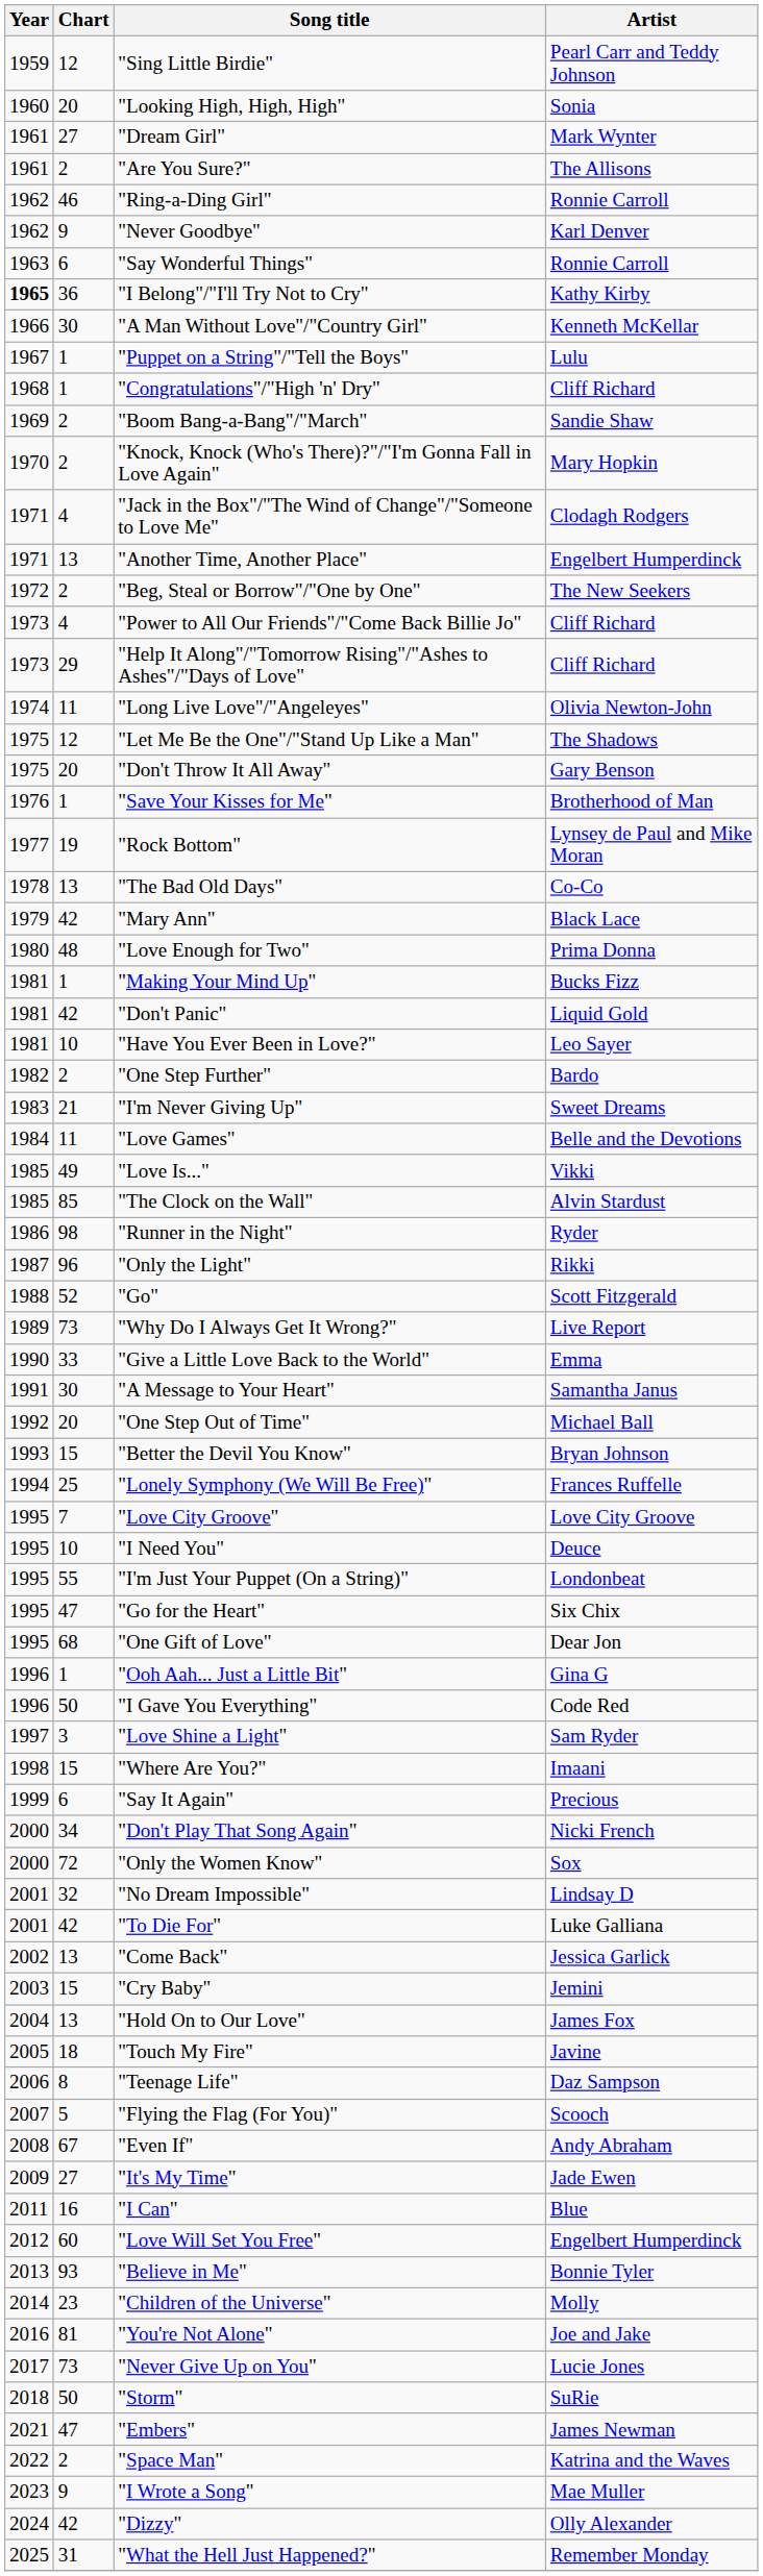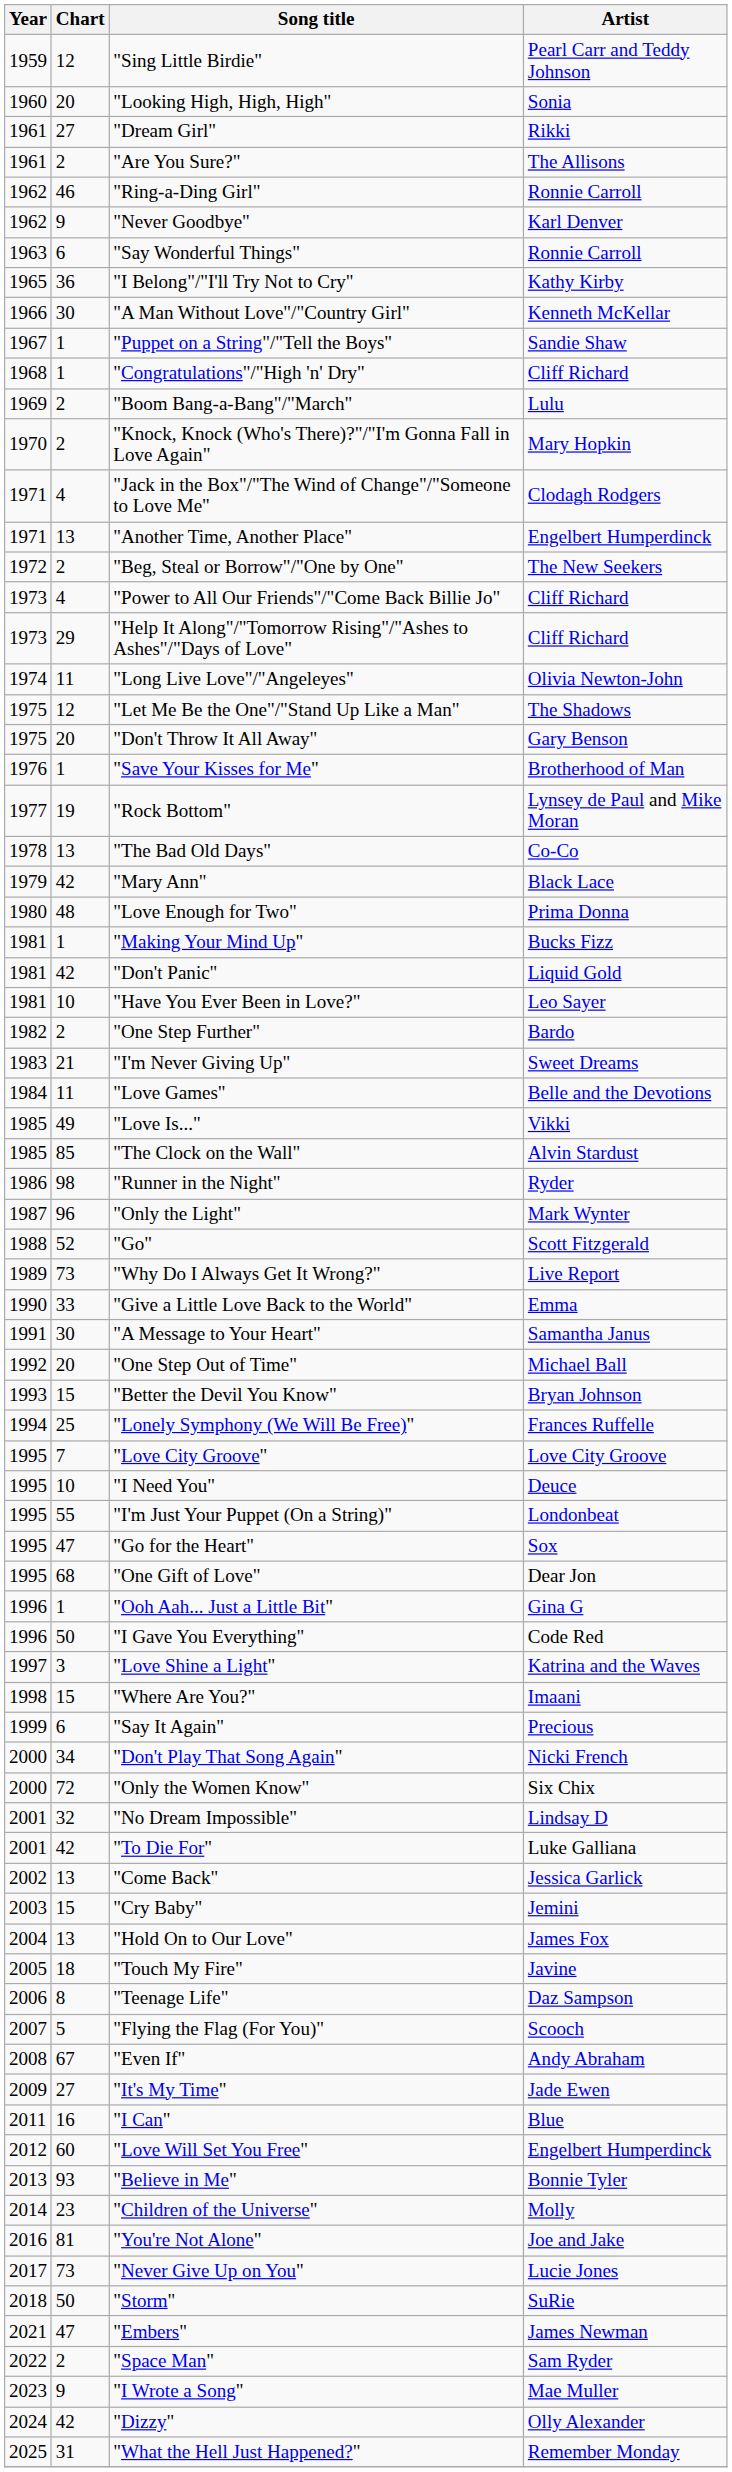 <table class="sortable wikitable">
 <tr>
 <th>Year</th>
 <th>Chart</th>
 <th class="unsortable">Song title</th>
 <th class="unsortable">Artist</th>
 </tr>
 <tr>
 <td>1959</td>
 <td>12</td>
 <td>"Sing Little Birdie"</td>
 <td><a href='#'>Pearl Carr and Teddy Johnson</a></td>
 </tr>
 <tr>
 <td>1960</td>
 <td>20</td>
 <td>"Looking High, High, High"</td>
 <td><a href='#'>Sonia</a></td>
 </tr>
 <tr>
 <td>1961</td>
 <td>27</td>
 <td>"Dream Girl"</td>
-<td><a href='#'>Mark Wynter</a></td>
+<td><a href='#'>Rikki</a></td>
 </tr>
 <tr>
 <td>1961</td>
 <td>2</td>
 <td>"Are You Sure?"</td>
 <td><a href='#'>The Allisons</a></td>
 </tr>
 <tr>
 <td>1962</td>
 <td>46</td>
 <td>"Ring-a-Ding Girl"</td>
 <td><a href='#'>Ronnie Carroll</a></td>
 </tr>
 <tr>
 <td>1962</td>
 <td>9</td>
 <td>"Never Goodbye"</td>
 <td><a href='#'>Karl Denver</a></td>
 </tr>
 <tr>
 <td>1963</td>
 <td>6</td>
 <td>"Say Wonderful Things"</td>
 <td><a href='#'>Ronnie Carroll</a></td>
 </tr>
 <tr>
-<td><strong>1965</strong></td>
+<td>1965</td>
 <td>36</td>
 <td>"I Belong"/"I'll Try Not to Cry"</td>
 <td><a href='#'>Kathy Kirby</a></td>
 </tr>
 <tr>
 <td>1966</td>
 <td>30</td>
 <td>"A Man Without Love"/"Country Girl"</td>
 <td><a href='#'>Kenneth McKellar</a></td>
 </tr>
 <tr>
 <td>1967</td>
 <td>1</td>
 <td>"<a href='#'>Puppet on a String</a>"/"Tell the Boys"</td>
-<td><a href='#'>Lulu</a></td>
+<td><a href='#'>Sandie Shaw</a></td>
 </tr>
 <tr>
 <td>1968</td>
 <td>1</td>
 <td>"<a href='#'>Congratulations</a>"/"High 'n' Dry"</td>
 <td><a href='#'>Cliff Richard</a></td>
 </tr>
 <tr>
 <td>1969</td>
 <td>2</td>
 <td>"Boom Bang-a-Bang"/"March"</td>
-<td><a href='#'>Sandie Shaw</a></td>
+<td><a href='#'>Lulu</a></td>
 </tr>
 <tr>
 <td>1970</td>
 <td>2</td>
 <td>"Knock, Knock (Who's There)?"/"I'm Gonna Fall in Love Again"</td>
 <td><a href='#'>Mary Hopkin</a></td>
 </tr>
 <tr>
 <td>1971</td>
 <td>4</td>
 <td>"Jack in the Box"/"The Wind of Change"/"Someone to Love Me"</td>
 <td><a href='#'>Clodagh Rodgers</a></td>
 </tr>
 <tr>
 <td>1971</td>
 <td>13</td>
 <td>"Another Time, Another Place"</td>
 <td><a href='#'>Engelbert Humperdinck</a></td>
 </tr>
 <tr>
 <td>1972</td>
 <td>2</td>
 <td>"Beg, Steal or Borrow"/"One by One"</td>
 <td><a href='#'>The New Seekers</a></td>
 </tr>
 <tr>
 <td>1973</td>
 <td>4</td>
 <td>"Power to All Our Friends"/"Come Back Billie Jo"</td>
 <td><a href='#'>Cliff Richard</a></td>
 </tr>
 <tr>
 <td>1973</td>
 <td>29</td>
 <td>"Help It Along"/"Tomorrow Rising"/"Ashes to Ashes"/"Days of Love"</td>
 <td><a href='#'>Cliff Richard</a></td>
 </tr>
 <tr>
 <td>1974</td>
 <td>11</td>
 <td>"Long Live Love"/"Angeleyes"</td>
 <td><a href='#'>Olivia Newton-John</a></td>
 </tr>
 <tr>
 <td>1975</td>
 <td>12</td>
 <td>"Let Me Be the One"/"Stand Up Like a Man"</td>
 <td><a href='#'>The Shadows</a></td>
 </tr>
 <tr>
 <td>1975</td>
 <td>20</td>
 <td>"Don't Throw It All Away"</td>
 <td><a href='#'>Gary Benson</a></td>
 </tr>
 <tr>
 <td>1976</td>
 <td>1</td>
 <td>"<a href='#'>Save Your Kisses for Me</a>"</td>
 <td><a href='#'>Brotherhood of Man</a></td>
 </tr>
 <tr>
 <td>1977</td>
 <td>19</td>
 <td>"Rock Bottom"</td>
 <td><a href='#'>Lynsey de Paul</a> and <a href='#'>Mike Moran</a></td>
 </tr>
 <tr>
 <td>1978</td>
 <td>13</td>
 <td>"The Bad Old Days"</td>
 <td><a href='#'>Co-Co</a></td>
 </tr>
 <tr>
 <td>1979</td>
 <td>42</td>
 <td>"Mary Ann"</td>
 <td><a href='#'>Black Lace</a></td>
 </tr>
 <tr>
 <td>1980</td>
 <td>48</td>
 <td>"Love Enough for Two"</td>
 <td><a href='#'>Prima Donna</a></td>
 </tr>
 <tr>
 <td>1981</td>
 <td>1</td>
 <td>"<a href='#'>Making Your Mind Up</a>"</td>
 <td><a href='#'>Bucks Fizz</a></td>
 </tr>
 <tr>
 <td>1981</td>
 <td>42</td>
 <td>"Don't Panic"</td>
 <td><a href='#'>Liquid Gold</a></td>
 </tr>
 <tr>
 <td>1981</td>
 <td>10</td>
 <td>"Have You Ever Been in Love?"</td>
 <td><a href='#'>Leo Sayer</a></td>
 </tr>
 <tr>
 <td>1982</td>
 <td>2</td>
 <td>"One Step Further"</td>
 <td><a href='#'>Bardo</a></td>
 </tr>
 <tr>
 <td>1983</td>
 <td>21</td>
 <td>"I'm Never Giving Up"</td>
 <td><a href='#'>Sweet Dreams</a></td>
 </tr>
 <tr>
 <td>1984</td>
 <td>11</td>
 <td>"Love Games"</td>
 <td><a href='#'>Belle and the Devotions</a></td>
 </tr>
 <tr>
 <td>1985</td>
 <td>49</td>
 <td>"Love Is..."</td>
 <td><a href='#'>Vikki</a></td>
 </tr>
 <tr>
 <td>1985</td>
 <td>85</td>
 <td>"The Clock on the Wall"</td>
 <td><a href='#'>Alvin Stardust</a></td>
 </tr>
 <tr>
 <td>1986</td>
 <td>98</td>
 <td>"Runner in the Night"</td>
 <td><a href='#'>Ryder</a></td>
 </tr>
 <tr>
 <td>1987</td>
 <td>96</td>
 <td>"Only the Light"</td>
-<td><a href='#'>Rikki</a></td>
+<td><a href='#'>Mark Wynter</a></td>
 </tr>
 <tr>
 <td>1988</td>
 <td>52</td>
 <td>"Go"</td>
 <td><a href='#'>Scott Fitzgerald</a></td>
 </tr>
 <tr>
 <td>1989</td>
 <td>73</td>
 <td>"Why Do I Always Get It Wrong?"</td>
 <td><a href='#'>Live Report</a></td>
 </tr>
 <tr>
 <td>1990</td>
 <td>33</td>
 <td>"Give a Little Love Back to the World"</td>
 <td><a href='#'>Emma</a></td>
 </tr>
 <tr>
 <td>1991</td>
 <td>30</td>
 <td>"A Message to Your Heart"</td>
 <td><a href='#'>Samantha Janus</a></td>
 </tr>
 <tr>
 <td>1992</td>
 <td>20</td>
 <td>"One Step Out of Time"</td>
 <td><a href='#'>Michael Ball</a></td>
 </tr>
 <tr>
 <td>1993</td>
 <td>15</td>
 <td>"Better the Devil You Know"</td>
 <td><a href='#'>Bryan Johnson</a></td>
 </tr>
 <tr>
 <td>1994</td>
 <td>25</td>
 <td>"<a href='#'>Lonely Symphony (We Will Be Free)</a>"</td>
 <td><a href='#'>Frances Ruffelle</a></td>
 </tr>
 <tr>
 <td>1995</td>
 <td>7</td>
 <td>"<a href='#'>Love City Groove</a>"</td>
 <td><a href='#'>Love City Groove</a></td>
 </tr>
 <tr>
 <td>1995</td>
 <td>10</td>
 <td>"I Need You"</td>
 <td><a href='#'>Deuce</a></td>
 </tr>
 <tr>
 <td>1995</td>
 <td>55</td>
 <td>"I'm Just Your Puppet (On a String)"</td>
 <td><a href='#'>Londonbeat</a></td>
 </tr>
 <tr>
 <td>1995</td>
 <td>47</td>
 <td>"Go for the Heart"</td>
-<td>Six Chix</td>
+<td><a href='#'>Sox</a></td>
 </tr>
 <tr>
 <td>1995</td>
 <td>68</td>
 <td>"One Gift of Love"</td>
 <td>Dear Jon</td>
 </tr>
 <tr>
 <td>1996</td>
 <td>1</td>
 <td>"<a href='#'>Ooh Aah... Just a Little Bit</a>"</td>
 <td><a href='#'>Gina G</a></td>
 </tr>
 <tr>
 <td>1996</td>
 <td>50</td>
 <td>"I Gave You Everything"</td>
 <td>Code Red</td>
 </tr>
 <tr>
 <td>1997</td>
 <td>3</td>
 <td>"<a href='#'>Love Shine a Light</a>"</td>
-<td><a href='#'>Sam Ryder</a></td>
+<td><a href='#'>Katrina and the Waves</a></td>
 </tr>
 <tr>
 <td>1998</td>
 <td>15</td>
 <td>"Where Are You?"</td>
 <td><a href='#'>Imaani</a></td>
 </tr>
 <tr>
 <td>1999</td>
 <td>6</td>
 <td>"Say It Again"</td>
 <td><a href='#'>Precious</a></td>
 </tr>
 <tr>
 <td>2000</td>
 <td>34</td>
 <td>"<a href='#'>Don't Play That Song Again</a>"</td>
 <td><a href='#'>Nicki French</a></td>
 </tr>
 <tr>
 <td>2000</td>
 <td>72</td>
 <td>"Only the Women Know"</td>
-<td><a href='#'>Sox</a></td>
+<td>Six Chix</td>
 </tr>
 <tr>
 <td>2001</td>
 <td>32</td>
 <td>"No Dream Impossible"</td>
 <td><a href='#'>Lindsay D</a></td>
 </tr>
 <tr>
 <td>2001</td>
 <td>42</td>
 <td>"<a href='#'>To Die For</a>"</td>
 <td>Luke Galliana</td>
 </tr>
 <tr>
 <td>2002</td>
 <td>13</td>
 <td>"Come Back"</td>
 <td><a href='#'>Jessica Garlick</a></td>
 </tr>
 <tr>
 <td>2003</td>
 <td>15</td>
 <td>"Cry Baby"</td>
 <td><a href='#'>Jemini</a></td>
 </tr>
 <tr>
 <td>2004</td>
 <td>13</td>
 <td>"Hold On to Our Love"</td>
 <td><a href='#'>James Fox</a></td>
 </tr>
 <tr>
 <td>2005</td>
 <td>18</td>
 <td>"Touch My Fire"</td>
 <td><a href='#'>Javine</a></td>
 </tr>
 <tr>
 <td>2006</td>
 <td>8</td>
 <td>"Teenage Life"</td>
 <td><a href='#'>Daz Sampson</a></td>
 </tr>
 <tr>
 <td>2007</td>
 <td>5</td>
 <td>"Flying the Flag (For You)"</td>
 <td><a href='#'>Scooch</a></td>
 </tr>
 <tr>
 <td>2008</td>
 <td>67</td>
 <td>"Even If"</td>
 <td><a href='#'>Andy Abraham</a></td>
 </tr>
 <tr>
 <td>2009</td>
 <td>27</td>
 <td>"<a href='#'>It's My Time</a>"</td>
 <td><a href='#'>Jade Ewen</a></td>
 </tr>
 <tr>
 <td>2011</td>
 <td>16</td>
 <td>"<a href='#'>I Can</a>"</td>
 <td><a href='#'>Blue</a></td>
 </tr>
 <tr>
 <td>2012</td>
 <td>60</td>
 <td>"<a href='#'>Love Will Set You Free</a>"</td>
 <td><a href='#'>Engelbert Humperdinck</a></td>
 </tr>
 <tr>
 <td>2013</td>
 <td>93</td>
 <td>"<a href='#'>Believe in Me</a>"</td>
 <td><a href='#'>Bonnie Tyler</a></td>
 </tr>
 <tr>
 <td>2014</td>
 <td>23</td>
 <td>"<a href='#'>Children of the Universe</a>"</td>
 <td><a href='#'>Molly</a></td>
 </tr>
 <tr>
 <td>2016</td>
 <td>81</td>
 <td>"<a href='#'>You're Not Alone</a>"</td>
 <td><a href='#'>Joe and Jake</a></td>
 </tr>
 <tr>
 <td>2017</td>
 <td>73</td>
 <td>"<a href='#'>Never Give Up on You</a>"</td>
 <td><a href='#'>Lucie Jones</a></td>
 </tr>
 <tr>
 <td>2018</td>
 <td>50</td>
 <td>"<a href='#'>Storm</a>"</td>
 <td><a href='#'>SuRie</a></td>
 </tr>
 <tr>
 <td>2021</td>
 <td>47</td>
 <td>"<a href='#'>Embers</a>"</td>
 <td><a href='#'>James Newman</a></td>
 </tr>
 <tr>
 <td>2022</td>
 <td>2</td>
 <td>"<a href='#'>Space Man</a>"</td>
-<td><a href='#'>Katrina and the Waves</a></td>
+<td><a href='#'>Sam Ryder</a></td>
 </tr>
 <tr>
 <td>2023</td>
 <td>9</td>
 <td>"<a href='#'>I Wrote a Song</a>"</td>
 <td><a href='#'>Mae Muller</a></td>
 </tr>
 <tr>
 <td>2024</td>
 <td>42</td>
 <td>"<a href='#'>Dizzy</a>"</td>
 <td><a href='#'>Olly Alexander</a></td>
 </tr>
 <tr>
 <td>2025</td>
 <td>31</td>
 <td>"<a href='#'>What the Hell Just Happened?</a>"</td>
 <td><a href='#'>Remember Monday</a></td>
 </tr>
 <tr>
 </tr>
 </table>
